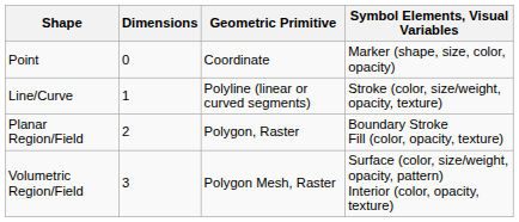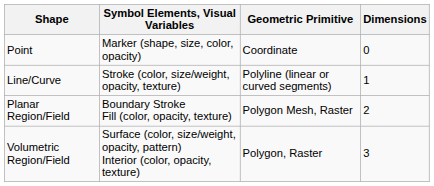 <table class="wikitable">
 <tr>
 <th>Shape</th>
+<th>Symbol Elements, Visual Variables</th>
+<th>Geometric Primitive</th>
 <th>Dimensions</th>
-<th>Geometric Primitive</th>
-<th>Symbol Elements, Visual Variables</th>
 </tr>
 <tr>
 <td>Point</td>
+<td>Marker (shape, size, color, opacity)</td>
+<td>Coordinate</td>
 <td>0</td>
-<td>Coordinate</td>
-<td>Marker (shape, size, color, opacity)</td>
 </tr>
 <tr>
 <td>Line/Curve</td>
+<td>Stroke (color, size/weight, opacity, texture)</td>
+<td>Polyline (linear or curved segments)</td>
 <td>1</td>
-<td>Polyline (linear or curved segments)</td>
-<td>Stroke (color, size/weight, opacity, texture)</td>
 </tr>
 <tr>
 <td>Planar Region/Field</td>
+<td>Boundary Stroke<br>Fill (color, opacity, texture)</td>
+<td>Polygon Mesh, Raster</td>
 <td>2</td>
-<td>Polygon, Raster</td>
-<td>Boundary Stroke<br>Fill (color, opacity, texture)</td>
 </tr>
 <tr>
 <td>Volumetric Region/Field</td>
+<td>Surface (color, size/weight, opacity, pattern)<br>Interior (color, opacity, texture)</td>
+<td>Polygon, Raster</td>
 <td>3</td>
-<td>Polygon Mesh, Raster</td>
-<td>Surface (color, size/weight, opacity, pattern)<br>Interior (color, opacity, texture)</td>
 </tr>
 </table>
